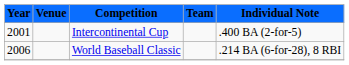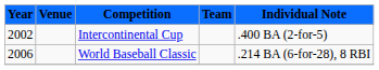 <table class="wikitable">
 <tr>
 <th style="background:#0A6EFF"><span>Year</span></th>
 <th style="background:#0A6EFF"><span>Venue</span></th>
 <th style="background:#0A6EFF"><span>Competition</span></th>
 <th style="background:#0A6EFF"><span>Team</span></th>
 <th style="background:#0A6EFF"><span>Individual Note</span></th>
 </tr>
 <tr>
-<td>2001</td>
+<td>2002</td>
 <td></td>
 <td><a href='#'>Intercontinental Cup</a></td>
 <td style="text-align:center"></td>
 <td>.400 BA (2-for-5)</td>
 </tr>
 <tr>
 <td>2006</td>
 <td></td>
 <td><a href='#'>World Baseball Classic</a></td>
 <td style="text-align:center"></td>
 <td>.214 BA (6-for-28), 8 RBI</td>
 </tr>
 <tr>
 </tr>
 </table>
